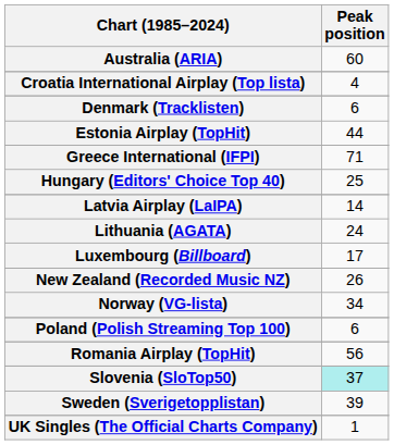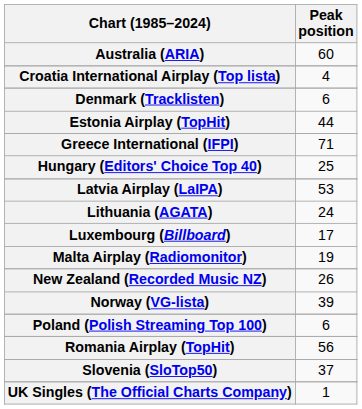 <table class="wikitable plainrowheaders sortable" style="text-align:center">
 <tr>
 <th scope="col">Chart (1985–2024)</th>
 <th scope="col">Peak<br>position</th>
 </tr>
 <tr>
 <th scope="row">Australia (<a href='#'>ARIA</a>)</th>
 <td>60</td>
 </tr>
 <tr>
 </tr>
 <tr>
 </tr>
 <tr>
 </tr>
 <tr>
 <th scope="row">Croatia International Airplay (<a href='#'>Top lista</a>)</th>
 <td>4</td>
 </tr>
 <tr>
 </tr>
 <tr>
 <th scope="row">Denmark (<a href='#'>Tracklisten</a>)</th>
 <td>6</td>
 </tr>
 <tr>
 <th scope="row">Estonia Airplay (<a href='#'>TopHit</a>)</th>
 <td>44</td>
 </tr>
 <tr>
 </tr>
 <tr>
 </tr>
 <tr>
 <th scope="row">Greece International (<a href='#'>IFPI</a>)</th>
 <td>71</td>
 </tr>
 <tr>
 <th scope="row">Hungary (<a href='#'>Editors' Choice Top 40</a>)</th>
 <td>25</td>
 </tr>
 <tr>
 </tr>
 <tr>
 </tr>
 <tr>
 </tr>
 <tr>
 <th scope="row">Latvia Airplay (<a href='#'>LaIPA</a>)</th>
-<td>14</td>
+<td>53</td>
 </tr>
 <tr>
 <th scope="row">Lithuania (<a href='#'>AGATA</a>)</th>
 <td>24</td>
 </tr>
 <tr>
 <th scope="row">Luxembourg (<em><a href='#'>Billboard</a></em>)</th>
 <td>17</td>
 </tr>
 <tr>
+<th scope="row">Malta Airplay (<a href='#'>Radiomonitor</a>)</th>
+<td>19</td>
+</tr>
+<tr>
 </tr>
 <tr>
 <th scope="row">New Zealand (<a href='#'>Recorded Music NZ</a>)</th>
 <td>26</td>
 </tr>
 <tr>
 <th scope="row">Norway (<a href='#'>VG-lista</a>)</th>
-<td>34</td>
+<td>39</td>
 </tr>
 <tr>
 </tr>
 <tr>
 <th scope="row">Poland (<a href='#'>Polish Streaming Top 100</a>)</th>
 <td>6</td>
 </tr>
 <tr>
 </tr>
 <tr>
 <th scope="row">Romania Airplay (<a href='#'>TopHit</a>)</th>
 <td>56</td>
 </tr>
 <tr>
 </tr>
 <tr>
 </tr>
 <tr>
 <th scope="row">Slovenia (<a href='#'>SloTop50</a>)</th>
-<td style="background: paleturquoise;">37</td>
-</tr>
-<tr>
-<th scope="row">Sweden (<a href='#'>Sverigetopplistan</a>)</th>
-<td>39</td>
+<td>37</td>
 </tr>
 <tr>
 </tr>
 <tr>
 <th scope="row">UK Singles (<a href='#'>The Official Charts Company</a>)</th>
 <td>1</td>
 </tr>
 </table>
